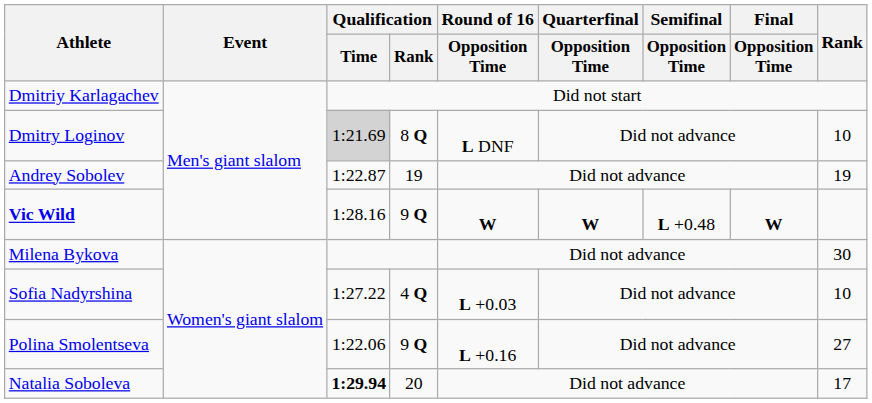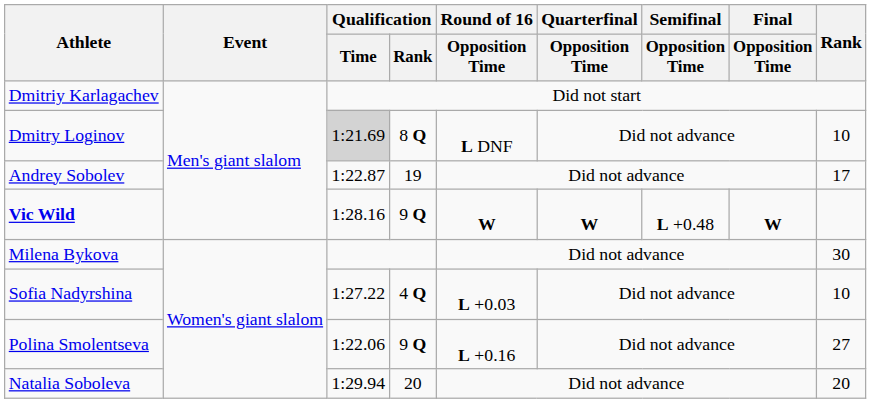 <table class=wikitable style="text-align:center; font-size:90%">
 <tr>
 <th rowspan=2>Athlete</th>
 <th rowspan=2>Event</th>
 <th colspan=2>Qualification</th>
 <th>Round of 16</th>
 <th>Quarterfinal</th>
 <th>Semifinal</th>
 <th>Final</th>
 <th rowspan=2>Rank</th>
 </tr>
 <tr style="font-size:95%">
 <th>Time</th>
 <th>Rank</th>
 <th>Opposition<br>Time</th>
 <th>Opposition<br>Time</th>
 <th>Opposition<br>Time</th>
 <th>Opposition<br>Time</th>
 </tr>
 <tr>
 <td align=left><a href='#'>Dmitriy Karlagachev</a></td>
 <td align=left rowspan=4><a href='#'>Men's giant slalom</a></td>
 <td colspan=7>Did not start</td>
 </tr>
 <tr>
 <td align=left><a href='#'>Dmitry Loginov</a></td>
 <td style="background: lightgrey;">1:21.69</td>
 <td>8 <strong>Q</strong></td>
 <td><br><strong>L</strong> DNF</td>
 <td colspan=3>Did not advance</td>
 <td>10</td>
 </tr>
 <tr>
 <td align=left><a href='#'>Andrey Sobolev</a></td>
 <td>1:22.87</td>
 <td>19</td>
 <td colspan=4>Did not advance</td>
-<td>19</td>
+<td>17</td>
 </tr>
 <tr>
 <td align=left><strong><a href='#'>Vic Wild</a></strong></td>
 <td>1:28.16</td>
 <td>9 <strong>Q</strong></td>
 <td><br><strong>W</strong></td>
 <td><br><strong>W</strong></td>
 <td><br><strong>L</strong> +0.48</td>
 <td><br><strong>W</strong></td>
 <td></td>
 </tr>
 <tr>
 <td align=left><a href='#'>Milena Bykova</a></td>
 <td align=left rowspan=4><a href='#'>Women's giant slalom</a></td>
 <td colspan=2></td>
 <td colspan=4>Did not advance</td>
 <td>30</td>
 </tr>
 <tr>
 <td align=left><a href='#'>Sofia Nadyrshina</a></td>
 <td>1:27.22</td>
 <td>4 <strong>Q</strong></td>
 <td><br><strong>L</strong> +0.03</td>
 <td colspan=3>Did not advance</td>
 <td>10</td>
 </tr>
 <tr>
 <td align=left><a href='#'>Polina Smolentseva</a></td>
 <td>1:22.06</td>
 <td>9 <strong>Q</strong></td>
 <td><br><strong>L</strong> +0.16</td>
 <td colspan=3>Did not advance</td>
 <td>27</td>
 </tr>
 <tr>
 <td align=left><a href='#'>Natalia Soboleva</a></td>
-<td><strong>1:29.94</strong></td>
+<td>1:29.94</td>
 <td>20</td>
 <td colspan=4>Did not advance</td>
-<td>17</td>
+<td>20</td>
 </tr>
 </table>
